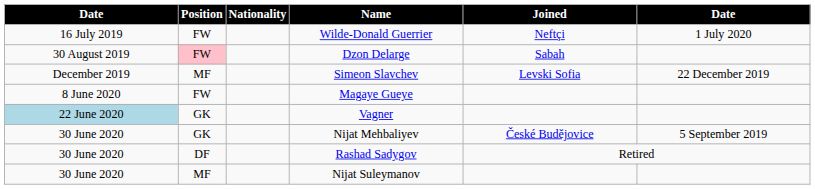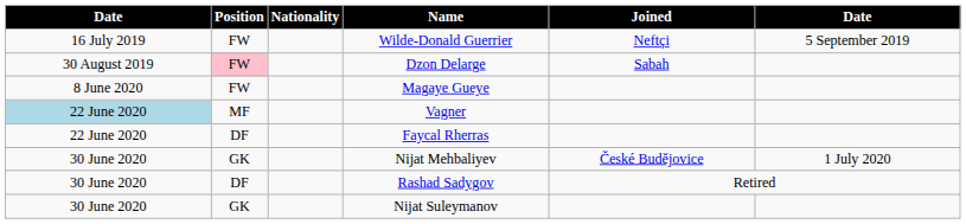 <table class="wikitable"  style="text-align:center; font-size:90%; ">
 <tr>
 <th style="background:#000000; color:#fff; width:200px;">Date</th>
 <th style="background:#000000; color:#fff; width:50px;">Position</th>
 <th style="background:#000000; color:#fff; width:50px;">Nationality</th>
 <th style="background:#000000; color:#fff; width:200px;">Name</th>
 <th style="background:#000000; color:#fff; width:200px;">Joined</th>
 <th style="background:#000000; color:#fff; width:200px;">Date</th>
 </tr>
 <tr>
 <td>16 July 2019</td>
 <td>FW</td>
 <td></td>
 <td><a href='#'>Wilde-Donald Guerrier</a></td>
 <td><a href='#'>Neftçi</a></td>
-<td>1 July 2020</td>
+<td>5 September 2019</td>
 </tr>
 <tr>
 <td>30 August 2019</td>
 <td style="background: pink;">FW</td>
 <td></td>
 <td><a href='#'>Dzon Delarge</a></td>
 <td><a href='#'>Sabah</a></td>
 <td></td>
-</tr>
-<tr>
-<td>December 2019</td>
-<td>MF</td>
-<td></td>
-<td><a href='#'>Simeon Slavchev</a></td>
-<td><a href='#'>Levski Sofia</a></td>
-<td>22 December 2019</td>
 </tr>
 <tr>
 <td>8 June 2020</td>
 <td>FW</td>
 <td></td>
 <td><a href='#'>Magaye Gueye</a></td>
 <td></td>
 <td></td>
 </tr>
 <tr>
 <td style="background: lightblue;">22 June 2020</td>
-<td>GK</td>
+<td>MF</td>
 <td></td>
 <td><a href='#'>Vagner</a></td>
+<td></td>
+<td></td>
+</tr>
+<tr>
+<td>22 June 2020</td>
+<td>DF</td>
+<td></td>
+<td><a href='#'>Faycal Rherras</a></td>
 <td></td>
 <td></td>
 </tr>
 <tr>
 <td>30 June 2020</td>
 <td>GK</td>
 <td></td>
 <td>Nijat Mehbaliyev</td>
 <td><a href='#'>České Budějovice</a></td>
-<td>5 September 2019</td>
+<td>1 July 2020</td>
 </tr>
 <tr>
 <td>30 June 2020</td>
 <td>DF</td>
 <td></td>
 <td><a href='#'>Rashad Sadygov</a></td>
 <td colspan="2">Retired</td>
 </tr>
 <tr>
 <td>30 June 2020</td>
-<td>MF</td>
+<td>GK</td>
 <td></td>
 <td>Nijat Suleymanov</td>
 <td></td>
 <td></td>
 </tr>
 </table>
